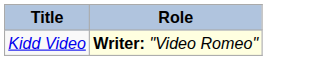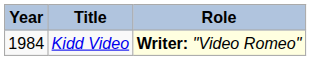 <table class="wikitable" style="font-size:95%;">
 <tr>
+<th style="background:#B0C4DE;">Year</th>
 <th style="background:#B0C4DE;">Title</th>
 <th style="background:#B0C4DE;">Role</th>
 </tr>
 <tr>
+<td>1984</td>
 <td><em><a href='#'>Kidd Video</a></em></td>
 <td style="background: lightyellow;"><strong>Writer:</strong> <em>"Video Romeo"</em></td>
 </tr>
 </table>
